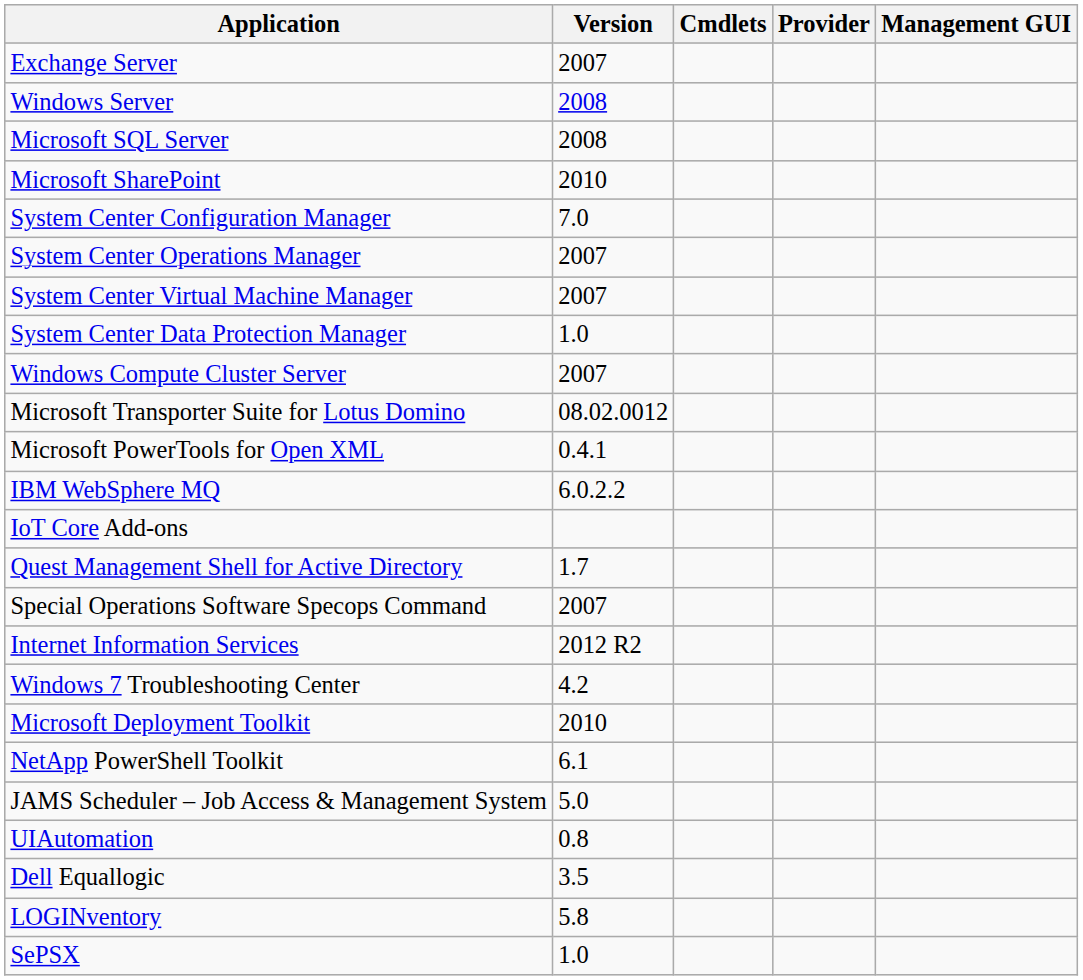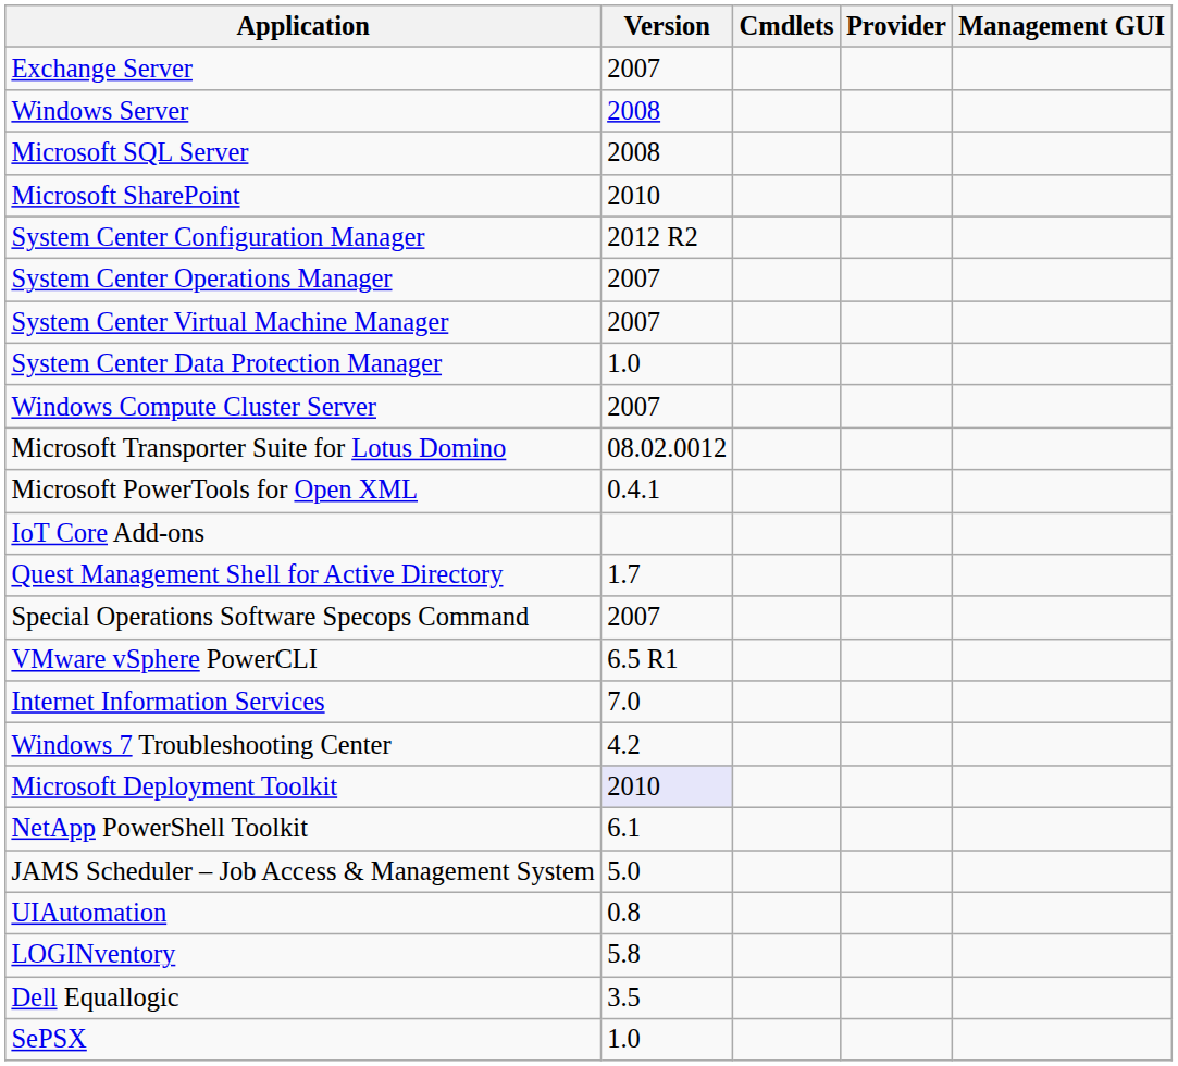 <table class="wikitable sortable">
 <tr>
 <th>Application</th>
 <th>Version</th>
 <th data-sort-type="number">Cmdlets</th>
 <th>Provider</th>
 <th>Management GUI</th>
 </tr>
 <tr>
 <td><a href='#'>Exchange Server</a></td>
 <td>2007</td>
 <td></td>
 <td></td>
 <td></td>
 </tr>
 <tr>
 <td><a href='#'>Windows Server</a></td>
 <td><a href='#'>2008</a></td>
 <td></td>
 <td></td>
 <td></td>
 </tr>
 <tr>
 <td><a href='#'>Microsoft SQL Server</a></td>
 <td>2008</td>
 <td></td>
 <td></td>
 <td></td>
 </tr>
 <tr>
 <td><a href='#'>Microsoft SharePoint</a></td>
 <td>2010</td>
 <td></td>
 <td></td>
 <td></td>
 </tr>
 <tr>
 <td><a href='#'>System Center Configuration Manager</a></td>
-<td>7.0</td>
+<td>2012 R2</td>
 <td></td>
 <td></td>
 <td></td>
 </tr>
 <tr>
 <td><a href='#'>System Center Operations Manager</a></td>
 <td>2007</td>
 <td></td>
 <td></td>
 <td></td>
 </tr>
 <tr>
 <td><a href='#'>System Center Virtual Machine Manager</a></td>
 <td>2007</td>
 <td></td>
 <td></td>
 <td></td>
 </tr>
 <tr>
 <td><a href='#'>System Center Data Protection Manager</a></td>
 <td>1.0</td>
 <td></td>
 <td></td>
 <td></td>
 </tr>
 <tr>
 <td><a href='#'>Windows Compute Cluster Server</a></td>
 <td>2007</td>
 <td></td>
 <td></td>
 <td></td>
 </tr>
 <tr>
 <td>Microsoft Transporter Suite for <a href='#'>Lotus Domino</a></td>
 <td>08.02.0012</td>
 <td></td>
 <td></td>
 <td></td>
 </tr>
 <tr>
 <td>Microsoft PowerTools for <a href='#'>Open XML</a></td>
 <td>0.4.1</td>
 <td></td>
 <td></td>
 <td></td>
 </tr>
 <tr>
-<td><a href='#'>IBM WebSphere MQ</a></td>
-<td>6.0.2.2</td>
-<td></td>
-<td></td>
-<td></td>
-</tr>
-<tr>
 <td><a href='#'>IoT Core</a> Add-ons</td>
 <td></td>
 <td></td>
 <td></td>
 <td></td>
 </tr>
 <tr>
 <td><a href='#'>Quest Management Shell for Active Directory</a></td>
 <td>1.7</td>
 <td></td>
 <td></td>
 <td></td>
 </tr>
 <tr>
 <td>Special Operations Software Specops Command</td>
 <td>2007</td>
 <td></td>
 <td></td>
 <td></td>
 </tr>
 <tr>
+<td><a href='#'>VMware vSphere</a> PowerCLI</td>
+<td>6.5 R1</td>
+<td></td>
+<td></td>
+<td></td>
+</tr>
+<tr>
 <td><a href='#'>Internet Information Services</a></td>
-<td>2012 R2</td>
+<td>7.0</td>
 <td></td>
 <td></td>
 <td></td>
 </tr>
 <tr>
 <td><a href='#'>Windows 7</a> Troubleshooting Center</td>
 <td>4.2</td>
 <td></td>
 <td></td>
 <td></td>
 </tr>
 <tr>
 <td><a href='#'>Microsoft Deployment Toolkit</a></td>
-<td>2010</td>
+<td style="background: lavender;">2010</td>
 <td></td>
 <td></td>
 <td></td>
 </tr>
 <tr>
 <td><a href='#'>NetApp</a> PowerShell Toolkit</td>
 <td>6.1</td>
 <td></td>
 <td></td>
 <td></td>
 </tr>
 <tr>
 <td>JAMS Scheduler – Job Access & Management System</td>
 <td>5.0</td>
 <td></td>
 <td></td>
 <td></td>
 </tr>
 <tr>
 <td><a href='#'>UIAutomation</a></td>
 <td>0.8</td>
 <td></td>
 <td></td>
 <td></td>
 </tr>
 <tr>
-<td><a href='#'>Dell</a> Equallogic</td>
-<td>3.5</td>
+<td><a href='#'>LOGINventory</a></td>
+<td>5.8</td>
 <td></td>
 <td></td>
 <td></td>
 </tr>
 <tr>
-<td><a href='#'>LOGINventory</a></td>
-<td>5.8</td>
+<td><a href='#'>Dell</a> Equallogic</td>
+<td>3.5</td>
 <td></td>
 <td></td>
 <td></td>
 </tr>
 <tr>
 <td><a href='#'>SePSX</a></td>
 <td>1.0</td>
 <td></td>
 <td></td>
 <td></td>
 </tr>
 </table>
